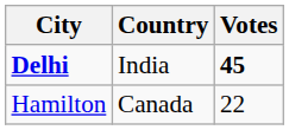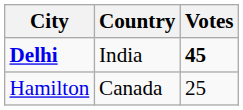 <table class="wikitable">
 <tr>
 <th>City</th>
 <th>Country</th>
 <th>Votes</th>
 </tr>
 <tr>
 <td><strong><a href='#'>Delhi</a></strong></td>
 <td> India</td>
 <td><strong>45</strong></td>
 </tr>
 <tr>
 <td><a href='#'>Hamilton</a></td>
 <td> Canada</td>
-<td>22</td>
+<td>25</td>
 </tr>
 </table>
